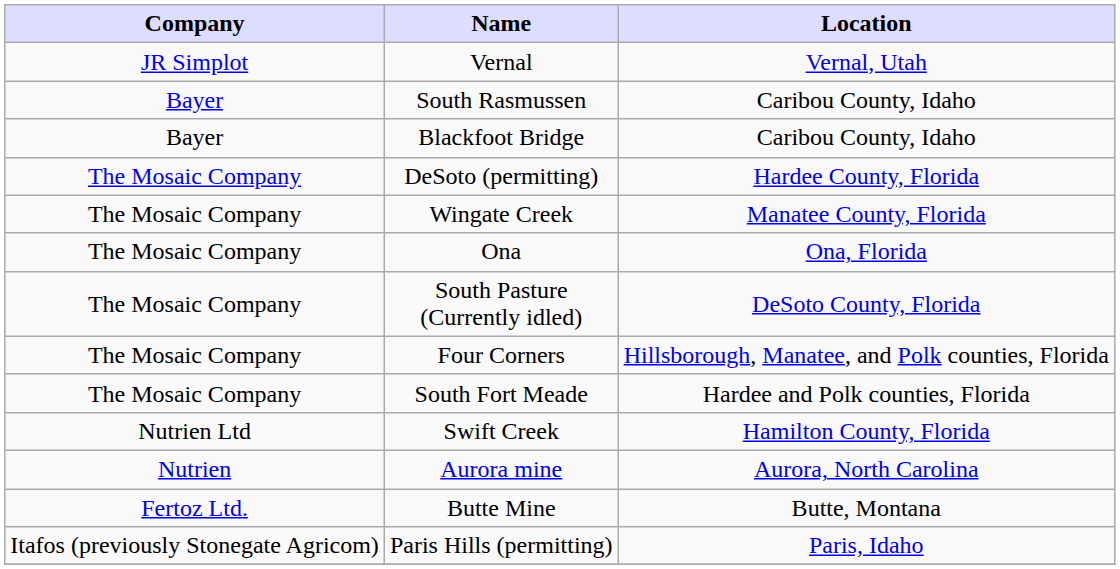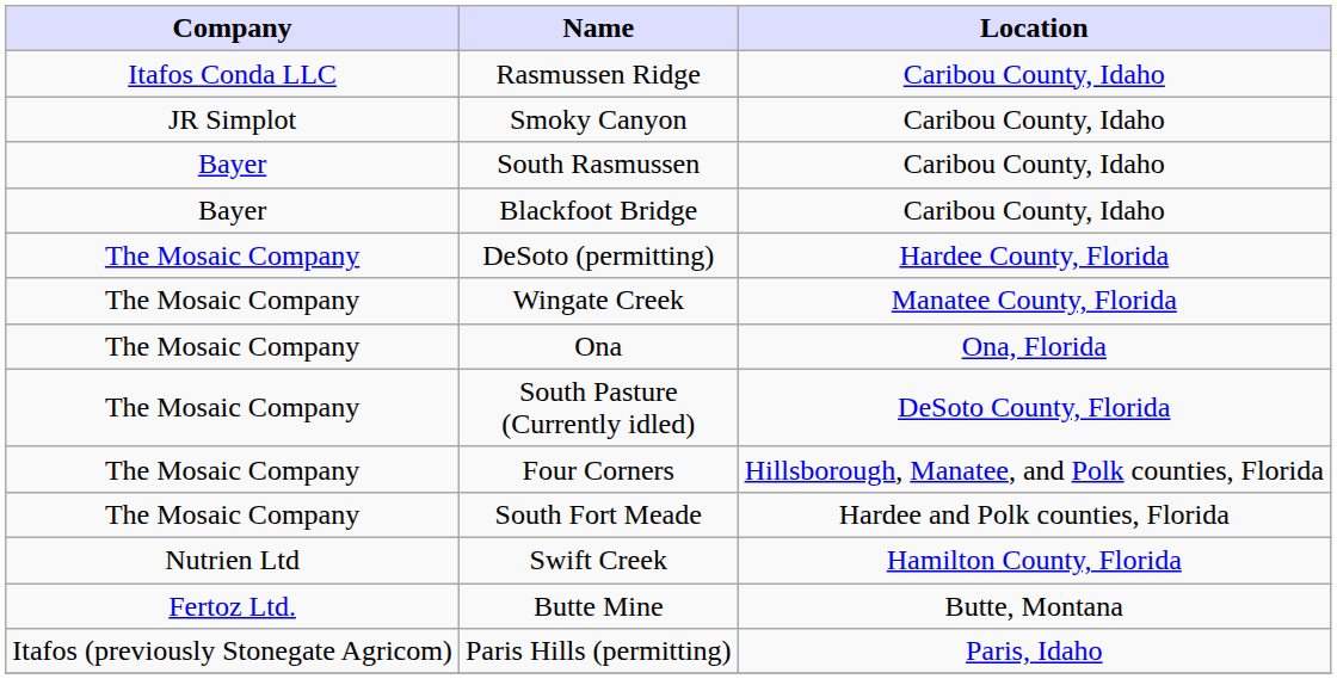 <table class="wikitable sortable sortable">
 <tr>
 <th style="background:#DDDDFF;">Company</th>
 <th style="background:#DDDDFF;">Name</th>
 <th style="background:#DDDDFF;">Location</th>
 </tr>
 <tr>
-<td align=center><a href='#'>JR Simplot</a></td>
-<td align=center>Vernal</td>
-<td align=center><a href='#'>Vernal, Utah</a></td>
+<td align=center><a href='#'>Itafos Conda LLC </a></td>
+<td align=center>Rasmussen Ridge</td>
+<td align=center><a href='#'>Caribou County, Idaho</a></td>
+</tr>
+<tr>
+<td align=center>JR Simplot</td>
+<td align=center>Smoky Canyon</td>
+<td align=center>Caribou County, Idaho</td>
 </tr>
 <tr>
 <td align=center><a href='#'>Bayer</a></td>
 <td align=center>South Rasmussen</td>
 <td align=center>Caribou County, Idaho</td>
 </tr>
 <tr>
 <td align=center>Bayer</td>
 <td align=center>Blackfoot Bridge</td>
 <td align=center>Caribou County, Idaho</td>
 </tr>
 <tr>
 <td align=center><a href='#'>The Mosaic Company</a></td>
 <td align=center>DeSoto (permitting)</td>
 <td align=center><a href='#'>Hardee County, Florida</a></td>
 </tr>
 <tr>
 <td align=center>The Mosaic Company</td>
 <td align=center>Wingate Creek</td>
 <td align=center><a href='#'>Manatee County, Florida</a></td>
 </tr>
 <tr>
 <td align=center>The Mosaic Company</td>
 <td align=center>Ona</td>
 <td align=center><a href='#'>Ona, Florida</a></td>
 </tr>
 <tr>
 <td align=center>The Mosaic Company</td>
 <td align=center>South Pasture<br>(Currently idled)</td>
 <td align=center><a href='#'>DeSoto County, Florida</a></td>
 </tr>
 <tr>
 <td align=center>The Mosaic Company</td>
 <td align=center>Four Corners</td>
 <td align=center><a href='#'>Hillsborough</a>, <a href='#'>Manatee</a>, and <a href='#'>Polk</a> counties, Florida</td>
 </tr>
 <tr>
 <td align=center>The Mosaic Company</td>
 <td align=center>South Fort Meade</td>
 <td align=center>Hardee and Polk counties, Florida</td>
 </tr>
 <tr>
 <td align=center>Nutrien Ltd</td>
 <td align=center>Swift Creek</td>
 <td align=center><a href='#'>Hamilton County, Florida</a></td>
 </tr>
 <tr>
-<td align=center><a href='#'>Nutrien</a></td>
-<td align=center><a href='#'>Aurora mine</a></td>
-<td align=center><a href='#'>Aurora, North Carolina</a></td>
-</tr>
-<tr>
 <td align=center><a href='#'>Fertoz Ltd.</a></td>
 <td align=center>Butte Mine</td>
 <td align=center>Butte, Montana</td>
 </tr>
 <tr>
 <td align=center>Itafos (previously Stonegate Agricom)</td>
 <td align=center>Paris Hills (permitting)</td>
 <td align=center><a href='#'>Paris, Idaho</a></td>
 </tr>
 <tr>
 </tr>
 </table>
